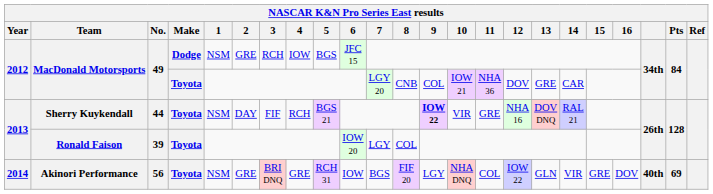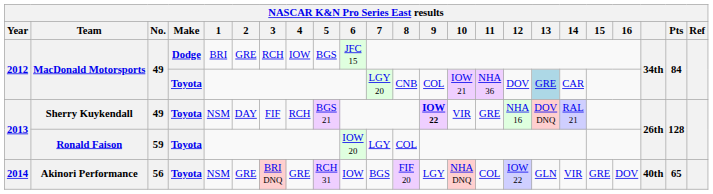 <table class="wikitable" style="text-align:center; font-size:85%">
 <tr>
 <th colspan=23><a href='#'>NASCAR K&N Pro Series East</a> results</th>
 </tr>
 <tr>
 <th>Year</th>
 <th>Team</th>
 <th>No.</th>
 <th>Make</th>
 <th>1</th>
 <th>2</th>
 <th>3</th>
 <th>4</th>
 <th>5</th>
 <th>6</th>
 <th>7</th>
 <th>8</th>
 <th>9</th>
 <th>10</th>
 <th>11</th>
 <th>12</th>
 <th>13</th>
 <th>14</th>
 <th>15</th>
 <th>16</th>
 <th></th>
 <th>Pts</th>
 <th>Ref</th>
 </tr>
 <tr>
 <th rowspan=2><a href='#'>2012</a></th>
 <th rowspan=2><a href='#'>MacDonald Motorsports</a></th>
 <th rowspan=2>49</th>
 <th><a href='#'>Dodge</a></th>
-<td><a href='#'>NSM</a></td>
+<td><a href='#'>BRI</a></td>
 <td><a href='#'>GRE</a></td>
 <td><a href='#'>RCH</a></td>
 <td><a href='#'>IOW</a></td>
 <td><a href='#'>BGS</a></td>
 <td style="background:#DFFFDF;"><a href='#'>JFC</a><br><small>15</small></td>
 <td colspan=10></td>
 <th rowspan=2>34th</th>
 <th rowspan=2>84</th>
 <th rowspan=2></th>
 </tr>
 <tr>
 <th><a href='#'>Toyota</a></th>
 <td colspan=6></td>
 <td style="background:#DFFFDF;"><a href='#'>LGY</a><br><small>20</small></td>
 <td><a href='#'>CNB</a></td>
 <td><a href='#'>COL</a></td>
 <td style="background:#EFCFFF;"><a href='#'>IOW</a><br><small>21</small></td>
 <td style="background:#EFCFFF;"><a href='#'>NHA</a><br><small>36</small></td>
 <td><a href='#'>DOV</a></td>
-<td><a href='#'>GRE</a></td>
+<td style="background: lightblue;"><a href='#'>GRE</a></td>
 <td><a href='#'>CAR</a></td>
 <td colspan=2></td>
 </tr>
 <tr>
 <th rowspan=2><a href='#'>2013</a></th>
 <th>Sherry Kuykendall</th>
-<th>44</th>
+<th>49</th>
 <th><a href='#'>Toyota</a></th>
 <td><a href='#'>NSM</a></td>
 <td><a href='#'>DAY</a></td>
 <td><a href='#'>FIF</a></td>
 <td><a href='#'>RCH</a></td>
 <td style="background:#EFCFFF;"><a href='#'>BGS</a><br><small>21</small></td>
 <td colspan=3></td>
 <td style="background:#EFCFFF;"><strong><a href='#'>IOW</a><br><small>22</small></strong></td>
 <td><a href='#'>VIR</a></td>
 <td><a href='#'>GRE</a></td>
 <td style="background:#DFFFDF;"><a href='#'>NHA</a><br><small>16</small></td>
 <td style="background:#FFCFCF;"><a href='#'>DOV</a><br><small>DNQ</small></td>
 <td style="background:#CFCFFF;"><a href='#'>RAL</a><br><small>21</small></td>
 <td colspan=2></td>
 <th rowspan=2>26th</th>
 <th rowspan=2>128</th>
 <th rowspan=2></th>
 </tr>
 <tr>
 <th><a href='#'>Ronald Faison</a></th>
-<th>39</th>
+<th>59</th>
 <th><a href='#'>Toyota</a></th>
 <td colspan=5></td>
 <td style="background:#DFFFDF;"><a href='#'>IOW</a><br><small>20</small></td>
 <td><a href='#'>LGY</a></td>
 <td><a href='#'>COL</a></td>
 <td colspan=6></td>
 </tr>
 <tr>
 <th><a href='#'>2014</a></th>
 <th>Akinori Performance</th>
 <th>56</th>
 <th><a href='#'>Toyota</a></th>
 <td><a href='#'>NSM</a></td>
 <td><a href='#'>GRE</a></td>
 <td style="background:#FFCFCF;"><a href='#'>BRI</a><br><small>DNQ</small></td>
 <td><a href='#'>GRE</a></td>
 <td style="background:#EFCFFF;"><a href='#'>RCH</a><br><small>31</small></td>
 <td><a href='#'>IOW</a></td>
 <td><a href='#'>BGS</a></td>
 <td style="background:#EFCFFF;"><a href='#'>FIF</a><br><small>20</small></td>
 <td><a href='#'>LGY</a></td>
 <td style="background:#FFCFCF;"><a href='#'>NHA</a><br><small>DNQ</small></td>
 <td><a href='#'>COL</a></td>
 <td style="background:#CFCFFF;"><a href='#'>IOW</a><br><small>22</small></td>
 <td><a href='#'>GLN</a></td>
 <td><a href='#'>VIR</a></td>
 <td><a href='#'>GRE</a></td>
 <td><a href='#'>DOV</a></td>
 <th>40th</th>
-<th>69</th>
+<th>65</th>
 <th></th>
 </tr>
 </table>
